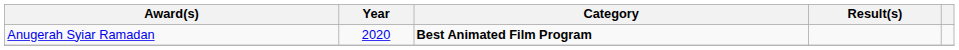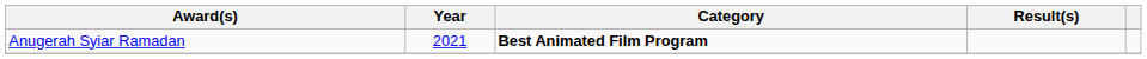 <table class="wikitable" width="75%">
 <tr>
 <th>Award(s)</th>
 <th>Year</th>
 <th>Category</th>
 <th>Result(s)</th>
 <th></th>
 </tr>
 <tr>
 <td><a href='#'>Anugerah Syiar Ramadan</a></td>
-<td align=center><a href='#'>2020</a></td>
+<td align=center><a href='#'>2021</a></td>
 <td><strong>Best Animated Film Program</strong></td>
 <td></td>
 <td align="center"></td>
 </tr>
 <tr>
 </tr>
 </table>
